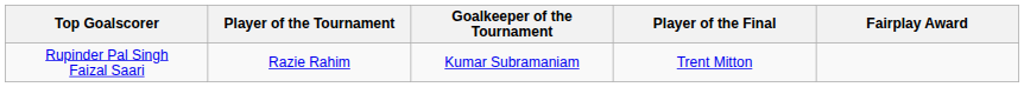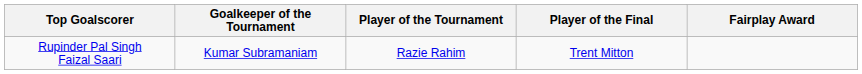 <table class=wikitable style="margin:auto; text-align:center">
 <tr>
 <th style="width: 220px;">Top Goalscorer</th>
+<th style="width: 220px;">Goalkeeper of the Tournament</th>
 <th style="width: 220px;">Player of the Tournament</th>
-<th style="width: 220px;">Goalkeeper of the Tournament</th>
 <th style="width: 220px;">Player of the Final</th>
 <th style="width: 220px;">Fairplay Award</th>
 </tr>
 <tr>
 <td> <a href='#'>Rupinder Pal Singh</a><br> <a href='#'>Faizal Saari</a></td>
+<td> <a href='#'>Kumar Subramaniam</a></td>
 <td> <a href='#'>Razie Rahim</a></td>
-<td> <a href='#'>Kumar Subramaniam</a></td>
 <td> <a href='#'>Trent Mitton</a></td>
 <td></td>
 </tr>
 </table>
